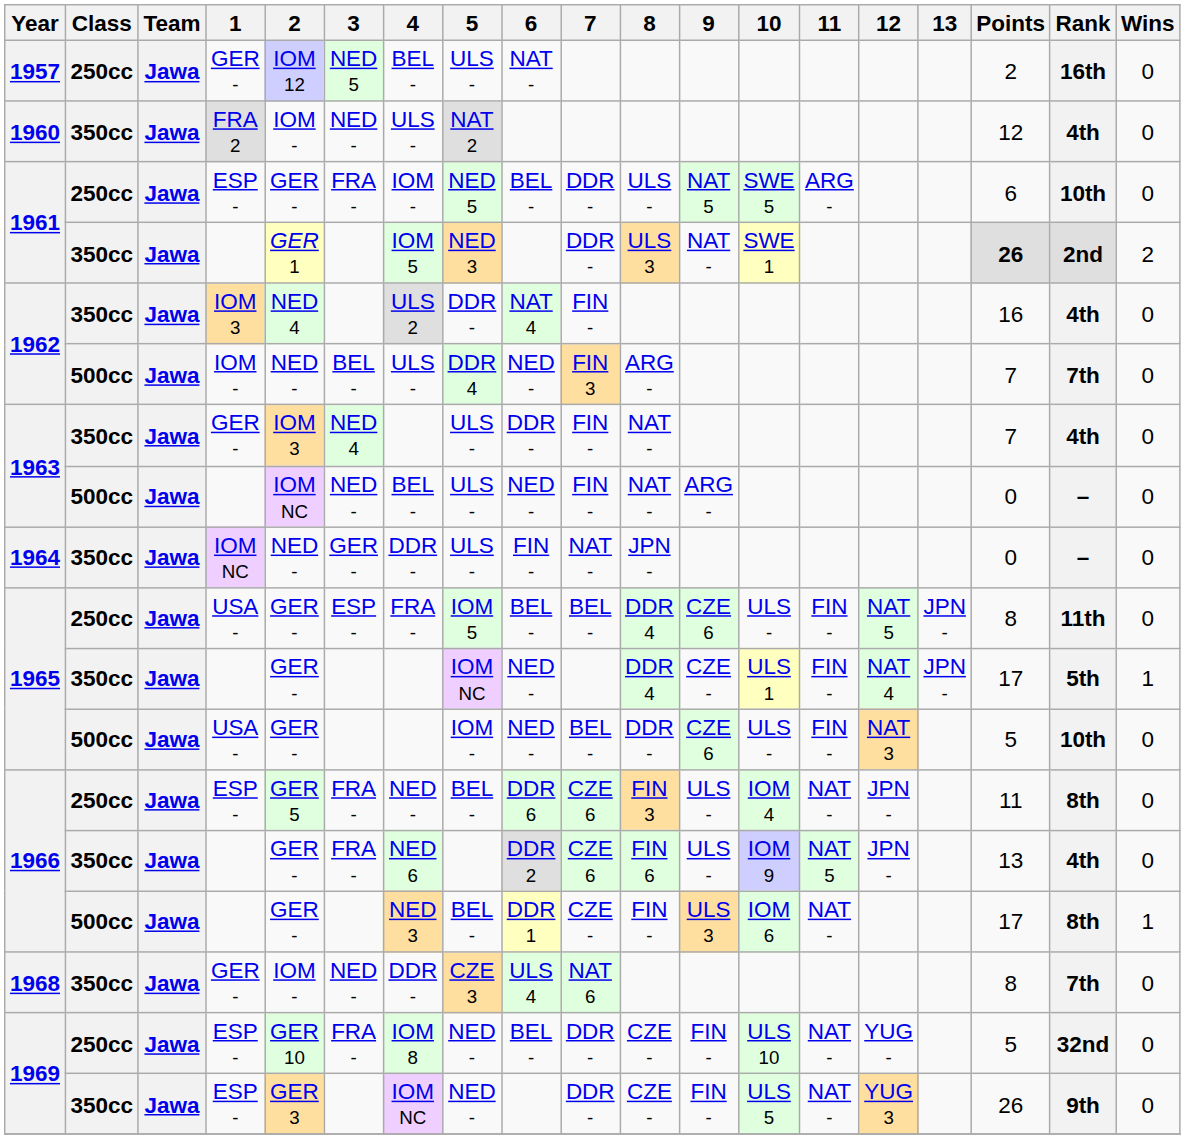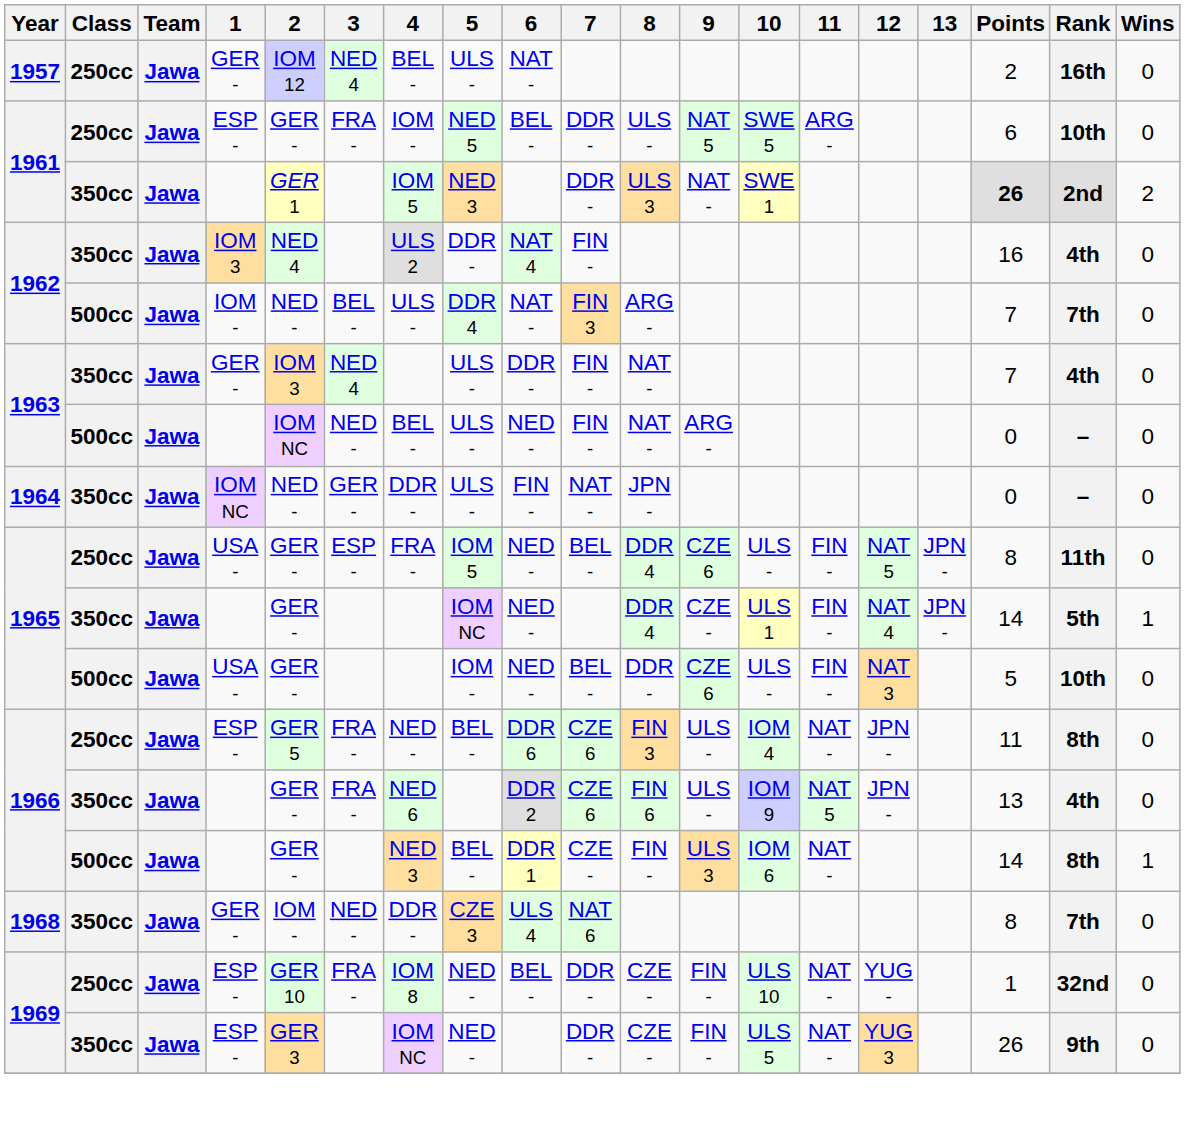 <table class="wikitable" style="text-align:center; font-size:95%">
 <tr>
 <th>Year</th>
 <th>Class</th>
 <th>Team</th>
 <th>1</th>
 <th>2</th>
 <th>3</th>
 <th>4</th>
 <th>5</th>
 <th>6</th>
 <th>7</th>
 <th>8</th>
 <th>9</th>
 <th>10</th>
 <th>11</th>
 <th>12</th>
 <th>13</th>
 <th>Points</th>
 <th>Rank</th>
 <th>Wins</th>
 </tr>
 <tr>
 <th><a href='#'>1957</a></th>
 <th>250cc</th>
 <th><a href='#'>Jawa</a></th>
 <td><a href='#'>GER</a><br><small>-</small></td>
 <td style="background:#CFCFFF;"><a href='#'>IOM</a><br><small>12</small></td>
-<td style="background:#DFFFDF;"><a href='#'>NED</a><br><small>5</small></td>
+<td style="background:#DFFFDF;"><a href='#'>NED</a><br><small>4</small></td>
 <td><a href='#'>BEL</a><br><small>-</small></td>
 <td><a href='#'>ULS</a><br><small>-</small></td>
 <td><a href='#'>NAT</a><br><small>-</small></td>
 <td></td>
 <td></td>
 <td></td>
 <td></td>
 <td></td>
 <td></td>
 <td></td>
 <td>2</td>
 <th>16th</th>
-<td>0</td>
-</tr>
-<tr>
-<th><a href='#'>1960</a></th>
-<th>350cc</th>
-<th><a href='#'>Jawa</a></th>
-<td style="background:#DFDFDF;"><a href='#'>FRA</a><br><small>2</small></td>
-<td><a href='#'>IOM</a><br><small>-</small></td>
-<td><a href='#'>NED</a><br><small>-</small></td>
-<td><a href='#'>ULS</a><br><small>-</small></td>
-<td style="background:#DFDFDF;"><a href='#'>NAT</a><br><small>2</small></td>
-<td></td>
-<td></td>
-<td></td>
-<td></td>
-<td></td>
-<td></td>
-<td></td>
-<td></td>
-<td>12</td>
-<th>4th</th>
 <td>0</td>
 </tr>
 <tr>
 <th rowspan=2><a href='#'>1961</a></th>
 <th>250cc</th>
 <th><a href='#'>Jawa</a></th>
 <td><a href='#'>ESP</a><br><small>-</small></td>
 <td><a href='#'>GER</a><br><small>-</small></td>
 <td><a href='#'>FRA</a><br><small>-</small></td>
 <td><a href='#'>IOM</a><br><small>-</small></td>
 <td style="background:#DFFFDF;"><a href='#'>NED</a><br><small>5</small></td>
 <td><a href='#'>BEL</a><br><small>-</small></td>
 <td><a href='#'>DDR</a><br><small>-</small></td>
 <td><a href='#'>ULS</a><br><small>-</small></td>
 <td style="background:#DFFFDF;"><a href='#'>NAT</a><br><small>5</small></td>
 <td style="background:#DFFFDF;"><a href='#'>SWE</a><br><small>5</small></td>
 <td><a href='#'>ARG</a><br><small>-</small></td>
 <td></td>
 <td></td>
 <td>6</td>
 <th>10th</th>
 <td>0</td>
 </tr>
 <tr>
 <th>350cc</th>
 <th><a href='#'>Jawa</a></th>
 <td></td>
 <td style="background:#FFFFBF;"><em><a href='#'>GER</a></em><br><small>1</small></td>
 <td></td>
 <td style="background:#DFFFDF;"><a href='#'>IOM</a><br><small>5</small></td>
 <td style="background:#FFDF9F;"><a href='#'>NED</a><br><small>3</small></td>
 <td></td>
 <td><a href='#'>DDR</a><br><small>-</small></td>
 <td style="background:#FFDF9F;"><a href='#'>ULS</a><br><small>3</small></td>
 <td><a href='#'>NAT</a><br><small>-</small></td>
 <td style="background:#FFFFBF;"><a href='#'>SWE</a><br><small>1</small></td>
 <td></td>
 <td></td>
 <td></td>
 <td style="background:#DFDFDF;"><strong>26</strong></td>
 <td style="background:#DFDFDF;"><strong>2nd</strong></td>
 <td>2</td>
 </tr>
 <tr>
 <th rowspan=2><a href='#'>1962</a></th>
 <th>350cc</th>
 <th><a href='#'>Jawa</a></th>
 <td style="background:#FFDF9F;"><a href='#'>IOM</a><br><small>3</small></td>
 <td style="background:#DFFFDF;"><a href='#'>NED</a><br><small>4</small></td>
 <td></td>
 <td style="background:#DFDFDF;"><a href='#'>ULS</a><br><small>2</small></td>
 <td><a href='#'>DDR</a><br><small>-</small></td>
 <td style="background:#DFFFDF;"><a href='#'>NAT</a><br><small>4</small></td>
 <td><a href='#'>FIN</a><br><small>-</small></td>
 <td></td>
 <td></td>
 <td></td>
 <td></td>
 <td></td>
 <td></td>
 <td>16</td>
 <th>4th</th>
 <td>0</td>
 </tr>
 <tr>
 <th>500cc</th>
 <th><a href='#'>Jawa</a></th>
 <td><a href='#'>IOM</a><br><small>-</small></td>
 <td><a href='#'>NED</a><br><small>-</small></td>
 <td><a href='#'>BEL</a><br><small>-</small></td>
 <td><a href='#'>ULS</a><br><small>-</small></td>
 <td style="background:#DFFFDF;"><a href='#'>DDR</a><br><small>4</small></td>
-<td><a href='#'>NED</a><br><small>-</small></td>
+<td><a href='#'>NAT</a><br><small>-</small></td>
 <td style="background:#FFDF9F;"><a href='#'>FIN</a><br><small>3</small></td>
 <td><a href='#'>ARG</a><br><small>-</small></td>
 <td></td>
 <td></td>
 <td></td>
 <td></td>
 <td></td>
 <td>7</td>
 <th>7th</th>
 <td>0</td>
 </tr>
 <tr>
 <th rowspan=2><a href='#'>1963</a></th>
 <th>350cc</th>
 <th><a href='#'>Jawa</a></th>
 <td><a href='#'>GER</a><br><small>-</small></td>
 <td style="background:#FFDF9F;"><a href='#'>IOM</a><br><small>3</small></td>
 <td style="background:#DFFFDF;"><a href='#'>NED</a><br><small>4</small></td>
 <td></td>
 <td><a href='#'>ULS</a><br><small>-</small></td>
 <td><a href='#'>DDR</a><br><small>-</small></td>
 <td><a href='#'>FIN</a><br><small>-</small></td>
 <td><a href='#'>NAT</a><br><small>-</small></td>
 <td></td>
 <td></td>
 <td></td>
 <td></td>
 <td></td>
 <td>7</td>
 <th>4th</th>
 <td>0</td>
 </tr>
 <tr>
 <th>500cc</th>
 <th><a href='#'>Jawa</a></th>
 <td></td>
 <td style="background:#EFCFFF;"><a href='#'>IOM</a><br><small>NC</small></td>
 <td><a href='#'>NED</a><br><small>-</small></td>
 <td><a href='#'>BEL</a><br><small>-</small></td>
 <td><a href='#'>ULS</a><br><small>-</small></td>
 <td><a href='#'>NED</a><br><small>-</small></td>
 <td><a href='#'>FIN</a><br><small>-</small></td>
 <td><a href='#'>NAT</a><br><small>-</small></td>
 <td><a href='#'>ARG</a><br><small>-</small></td>
 <td></td>
 <td></td>
 <td></td>
 <td></td>
 <td>0</td>
 <th>–</th>
 <td>0</td>
 </tr>
 <tr>
 <th><a href='#'>1964</a></th>
 <th>350cc</th>
 <th><a href='#'>Jawa</a></th>
 <td style="background:#EFCFFF;"><a href='#'>IOM</a><br><small>NC</small></td>
 <td><a href='#'>NED</a><br><small>-</small></td>
 <td><a href='#'>GER</a><br><small>-</small></td>
 <td><a href='#'>DDR</a><br><small>-</small></td>
 <td><a href='#'>ULS</a><br><small>-</small></td>
 <td><a href='#'>FIN</a><br><small>-</small></td>
 <td><a href='#'>NAT</a><br><small>-</small></td>
 <td><a href='#'>JPN</a><br><small>-</small></td>
 <td></td>
 <td></td>
 <td></td>
 <td></td>
 <td></td>
 <td>0</td>
 <th>–</th>
 <td>0</td>
 </tr>
 <tr>
 <th rowspan=3><a href='#'>1965</a></th>
 <th>250cc</th>
 <th><a href='#'>Jawa</a></th>
 <td><a href='#'>USA</a><br><small>-</small></td>
 <td><a href='#'>GER</a><br><small>-</small></td>
 <td><a href='#'>ESP</a><br><small>-</small></td>
 <td><a href='#'>FRA</a><br><small>-</small></td>
 <td style="background:#DFFFDF;"><a href='#'>IOM</a><br><small>5</small></td>
-<td><a href='#'>BEL</a><br><small>-</small></td>
+<td><a href='#'>NED</a><br><small>-</small></td>
 <td><a href='#'>BEL</a><br><small>-</small></td>
 <td style="background:#DFFFDF;"><a href='#'>DDR</a><br><small>4</small></td>
 <td style="background:#DFFFDF;"><a href='#'>CZE</a><br><small>6</small></td>
 <td><a href='#'>ULS</a><br><small>-</small></td>
 <td><a href='#'>FIN</a><br><small>-</small></td>
 <td style="background:#DFFFDF;"><a href='#'>NAT</a><br><small>5</small></td>
 <td><a href='#'>JPN</a><br><small>-</small></td>
 <td>8</td>
 <th>11th</th>
 <td>0</td>
 </tr>
 <tr>
 <th>350cc</th>
 <th><a href='#'>Jawa</a></th>
 <td></td>
 <td><a href='#'>GER</a><br><small>-</small></td>
 <td></td>
 <td></td>
 <td style="background:#EFCFFF;"><a href='#'>IOM</a><br><small>NC</small></td>
 <td><a href='#'>NED</a><br><small>-</small></td>
 <td></td>
 <td style="background:#DFFFDF;"><a href='#'>DDR</a><br><small>4</small></td>
 <td><a href='#'>CZE</a><br><small>-</small></td>
 <td style="background:#FFFFBF;"><a href='#'>ULS</a><br><small>1</small></td>
 <td><a href='#'>FIN</a><br><small>-</small></td>
 <td style="background:#DFFFDF;"><a href='#'>NAT</a><br><small>4</small></td>
 <td><a href='#'>JPN</a><br><small>-</small></td>
-<td>17</td>
+<td>14</td>
 <th>5th</th>
 <td>1</td>
 </tr>
 <tr>
 <th>500cc</th>
 <th><a href='#'>Jawa</a></th>
 <td><a href='#'>USA</a><br><small>-</small></td>
 <td><a href='#'>GER</a><br><small>-</small></td>
 <td></td>
 <td></td>
 <td><a href='#'>IOM</a><br><small>-</small></td>
 <td><a href='#'>NED</a><br><small>-</small></td>
 <td><a href='#'>BEL</a><br><small>-</small></td>
 <td><a href='#'>DDR</a><br><small>-</small></td>
 <td style="background:#DFFFDF;"><a href='#'>CZE</a><br><small>6</small></td>
 <td><a href='#'>ULS</a><br><small>-</small></td>
 <td><a href='#'>FIN</a><br><small>-</small></td>
 <td style="background:#FFDF9F;"><a href='#'>NAT</a><br><small>3</small></td>
 <td></td>
 <td>5</td>
 <th>10th</th>
 <td>0</td>
 </tr>
 <tr>
 <th rowspan=3><a href='#'>1966</a></th>
 <th>250cc</th>
 <th><a href='#'>Jawa</a></th>
 <td><a href='#'>ESP</a><br><small>-</small></td>
 <td style="background:#DFFFDF;"><a href='#'>GER</a><br><small>5</small></td>
 <td><a href='#'>FRA</a><br><small>-</small></td>
 <td><a href='#'>NED</a><br><small>-</small></td>
 <td><a href='#'>BEL</a><br><small>-</small></td>
 <td style="background:#DFFFDF;"><a href='#'>DDR</a><br><small>6</small></td>
 <td style="background:#DFFFDF;"><a href='#'>CZE</a><br><small>6</small></td>
 <td style="background:#FFDF9F;"><a href='#'>FIN</a><br><small>3</small></td>
 <td><a href='#'>ULS</a><br><small>-</small></td>
 <td style="background:#DFFFDF;"><a href='#'>IOM</a><br><small>4</small></td>
 <td><a href='#'>NAT</a><br><small>-</small></td>
 <td><a href='#'>JPN</a><br><small>-</small></td>
 <td></td>
 <td>11</td>
 <th>8th</th>
 <td>0</td>
 </tr>
 <tr>
 <th>350cc</th>
 <th><a href='#'>Jawa</a></th>
 <td></td>
 <td><a href='#'>GER</a><br><small>-</small></td>
 <td><a href='#'>FRA</a><br><small>-</small></td>
 <td style="background:#DFFFDF;"><a href='#'>NED</a><br><small>6</small></td>
 <td></td>
 <td style="background:#DFDFDF;"><a href='#'>DDR</a><br><small>2</small></td>
 <td style="background:#DFFFDF;"><a href='#'>CZE</a><br><small>6</small></td>
 <td style="background:#DFFFDF;"><a href='#'>FIN</a><br><small>6</small></td>
 <td><a href='#'>ULS</a><br><small>-</small></td>
 <td style="background:#CFCFFF;"><a href='#'>IOM</a><br><small>9</small></td>
 <td style="background:#DFFFDF;"><a href='#'>NAT</a><br><small>5</small></td>
 <td><a href='#'>JPN</a><br><small>-</small></td>
 <td></td>
 <td>13</td>
 <th>4th</th>
 <td>0</td>
 </tr>
 <tr>
 <th>500cc</th>
 <th><a href='#'>Jawa</a></th>
 <td></td>
 <td><a href='#'>GER</a><br><small>-</small></td>
 <td></td>
 <td style="background:#FFDF9F;"><a href='#'>NED</a><br><small>3</small></td>
 <td><a href='#'>BEL</a><br><small>-</small></td>
 <td style="background:#FFFFBF;"><a href='#'>DDR</a><br><small>1</small></td>
 <td><a href='#'>CZE</a><br><small>-</small></td>
 <td><a href='#'>FIN</a><br><small>-</small></td>
 <td style="background:#FFDF9F;"><a href='#'>ULS</a><br><small>3</small></td>
 <td style="background:#DFFFDF;"><a href='#'>IOM</a><br><small>6</small></td>
 <td><a href='#'>NAT</a><br><small>-</small></td>
 <td></td>
 <td></td>
-<td>17</td>
+<td>14</td>
 <th>8th</th>
 <td>1</td>
 </tr>
 <tr>
 <th><a href='#'>1968</a></th>
 <th>350cc</th>
 <th><a href='#'>Jawa</a></th>
 <td><a href='#'>GER</a><br><small>-</small></td>
 <td><a href='#'>IOM</a><br><small>-</small></td>
 <td><a href='#'>NED</a><br><small>-</small></td>
 <td><a href='#'>DDR</a><br><small>-</small></td>
 <td style="background:#FFDF9F;"><a href='#'>CZE</a><br><small>3</small></td>
 <td style="background:#DFFFDF;"><a href='#'>ULS</a><br><small>4</small></td>
 <td style="background:#DFFFDF;"><a href='#'>NAT</a><br><small>6</small></td>
 <td></td>
 <td></td>
 <td></td>
 <td></td>
 <td></td>
 <td></td>
 <td>8</td>
 <th>7th</th>
 <td>0</td>
 </tr>
 <tr>
 <th rowspan=2><a href='#'>1969</a></th>
 <th>250cc</th>
 <th><a href='#'>Jawa</a></th>
 <td><a href='#'>ESP</a><br><small>-</small></td>
 <td style="background:#DFFFDF;"><a href='#'>GER</a><br><small>10</small></td>
 <td><a href='#'>FRA</a><br><small>-</small></td>
 <td style="background:#DFFFDF;"><a href='#'>IOM</a><br><small>8</small></td>
 <td><a href='#'>NED</a><br><small>-</small></td>
 <td><a href='#'>BEL</a><br><small>-</small></td>
 <td><a href='#'>DDR</a><br><small>-</small></td>
 <td><a href='#'>CZE</a><br><small>-</small></td>
 <td><a href='#'>FIN</a><br><small>-</small></td>
 <td style="background:#DFFFDF;"><a href='#'>ULS</a><br><small>10</small></td>
 <td><a href='#'>NAT</a><br><small>-</small></td>
 <td><a href='#'>YUG</a><br><small>-</small></td>
 <td></td>
-<td>5</td>
+<td>1</td>
 <th>32nd</th>
 <td>0</td>
 </tr>
 <tr>
 <th>350cc</th>
 <th><a href='#'>Jawa</a></th>
 <td><a href='#'>ESP</a><br><small>-</small></td>
 <td style="background:#FFDF9F;"><a href='#'>GER</a><br><small>3</small></td>
 <td></td>
 <td style="background:#EFCFFF;"><a href='#'>IOM</a><br><small>NC</small></td>
 <td><a href='#'>NED</a><br><small>-</small></td>
 <td></td>
 <td><a href='#'>DDR</a><br><small>-</small></td>
 <td><a href='#'>CZE</a><br><small>-</small></td>
 <td><a href='#'>FIN</a><br><small>-</small></td>
 <td style="background:#DFFFDF;"><a href='#'>ULS</a><br><small>5</small></td>
 <td><a href='#'>NAT</a><br><small>-</small></td>
 <td style="background:#FFDF9F;"><a href='#'>YUG</a><br><small>3</small></td>
 <td></td>
 <td>26</td>
 <th>9th</th>
 <td>0</td>
 </tr>
 <tr>
 </tr>
 </table>
